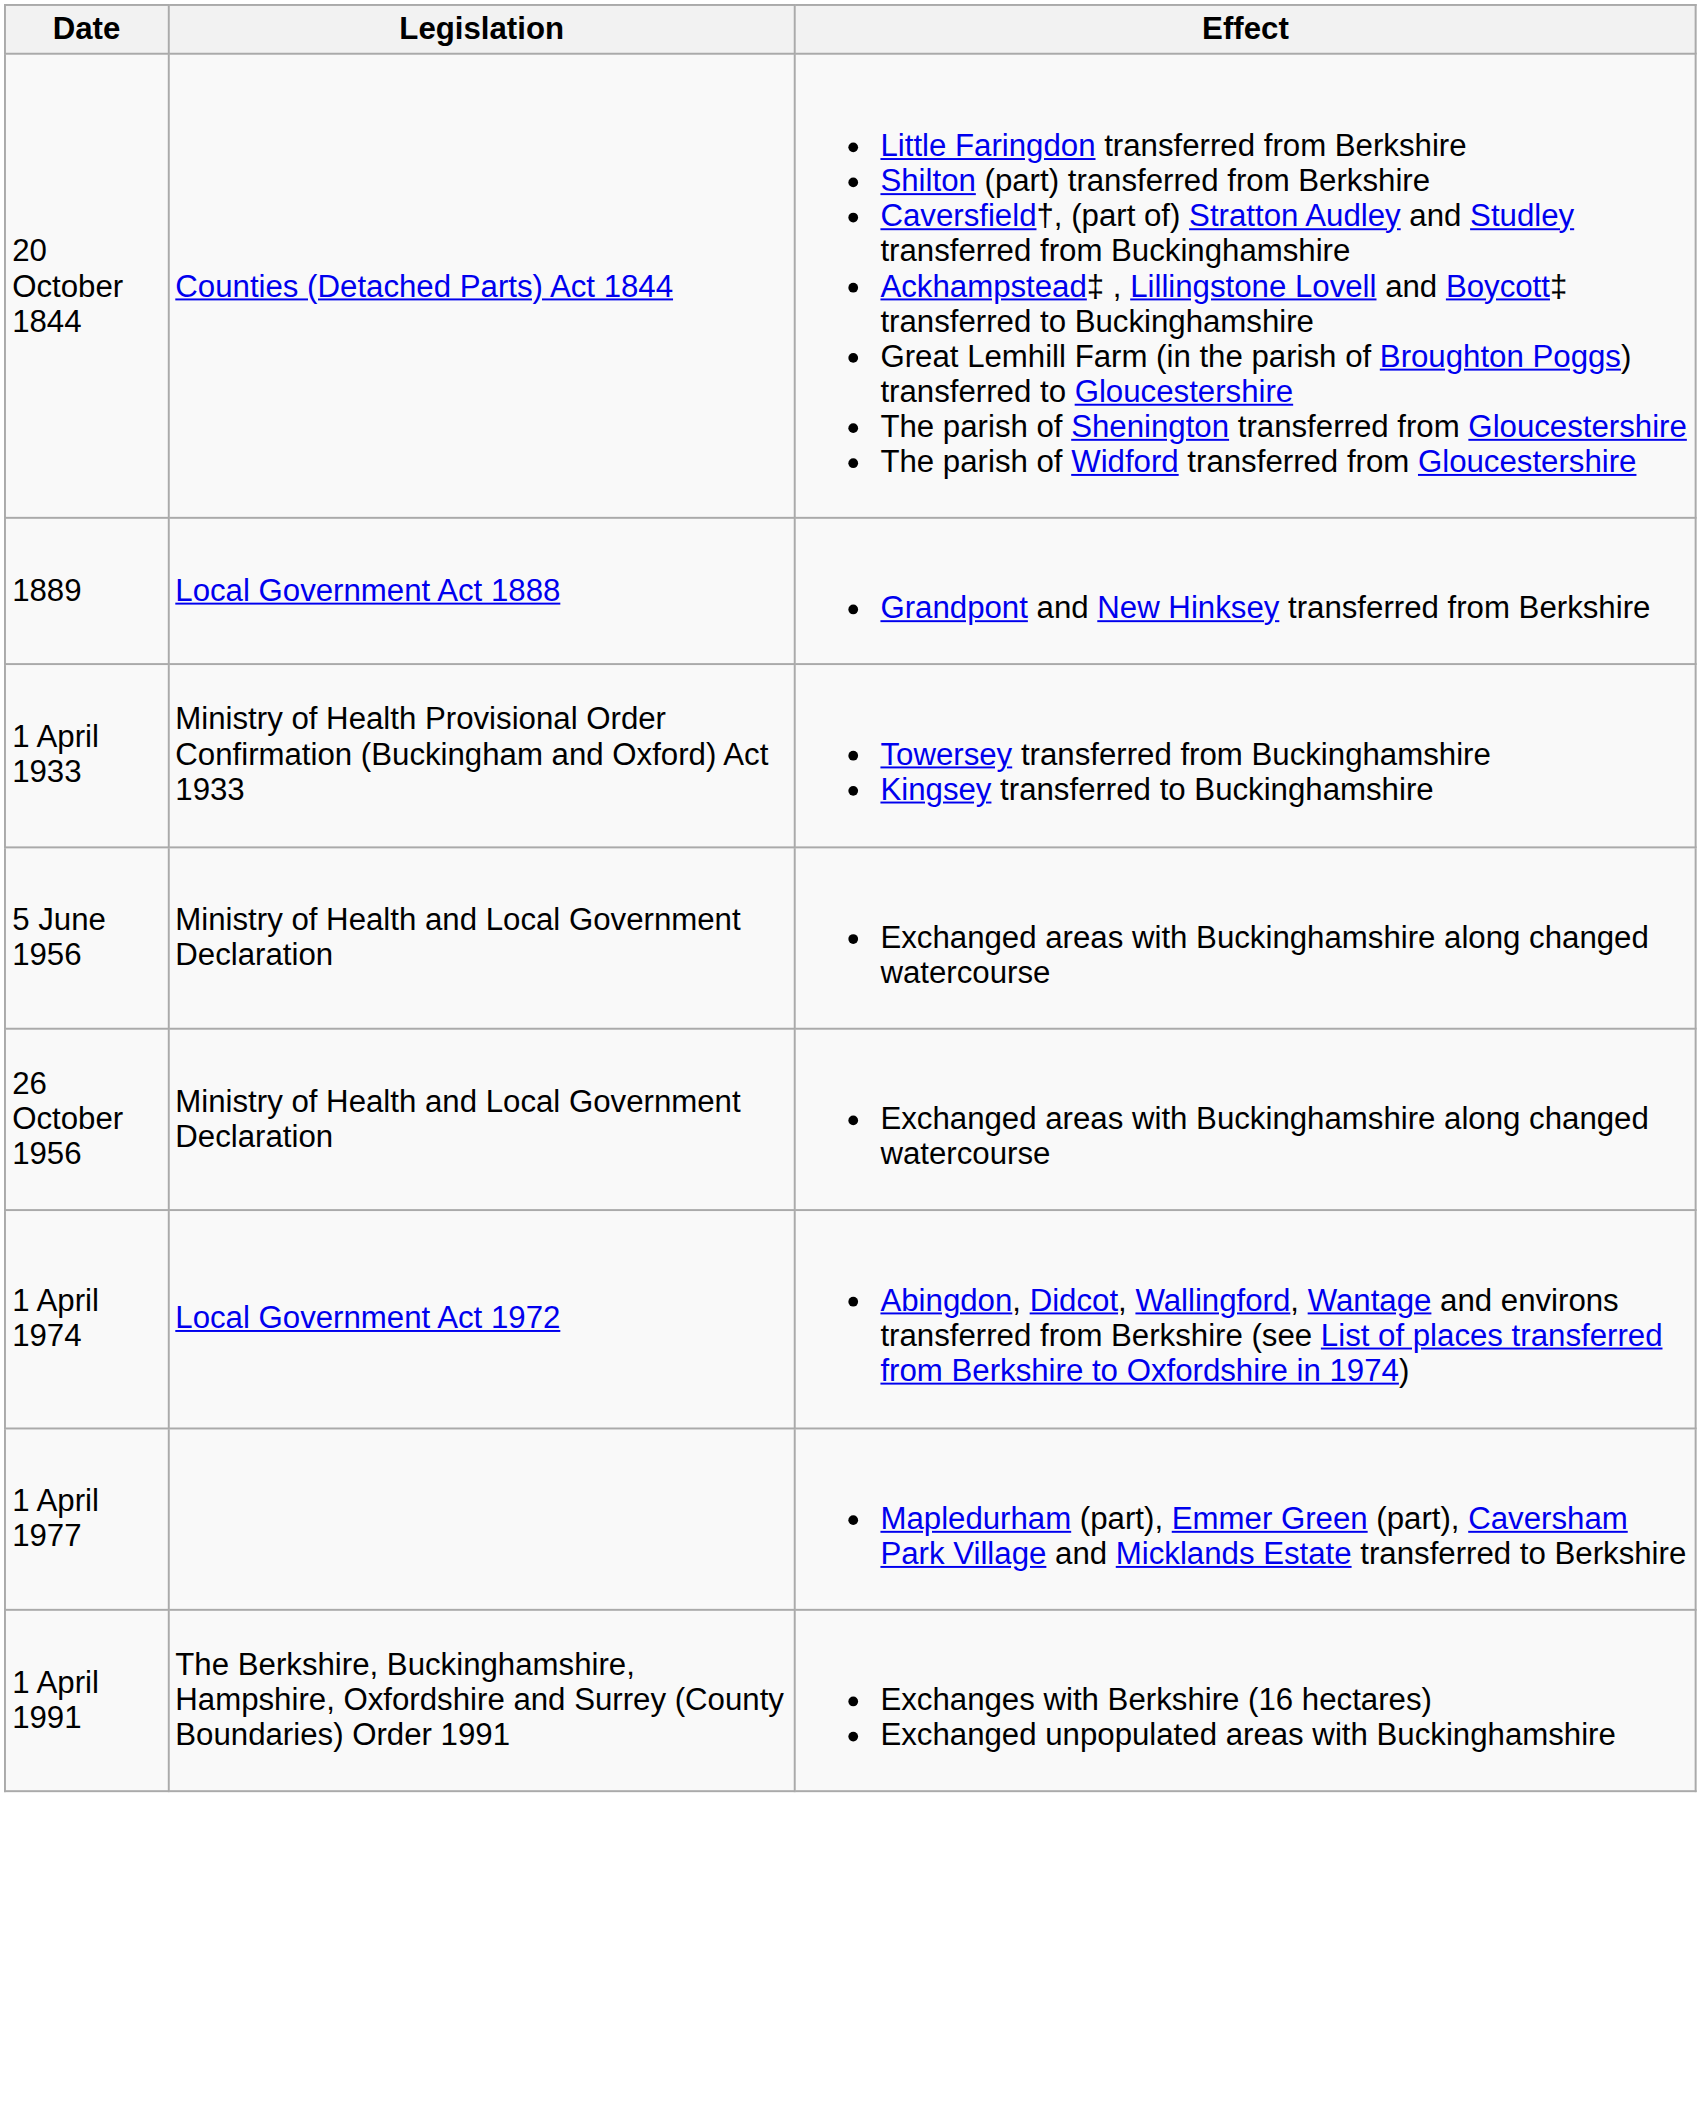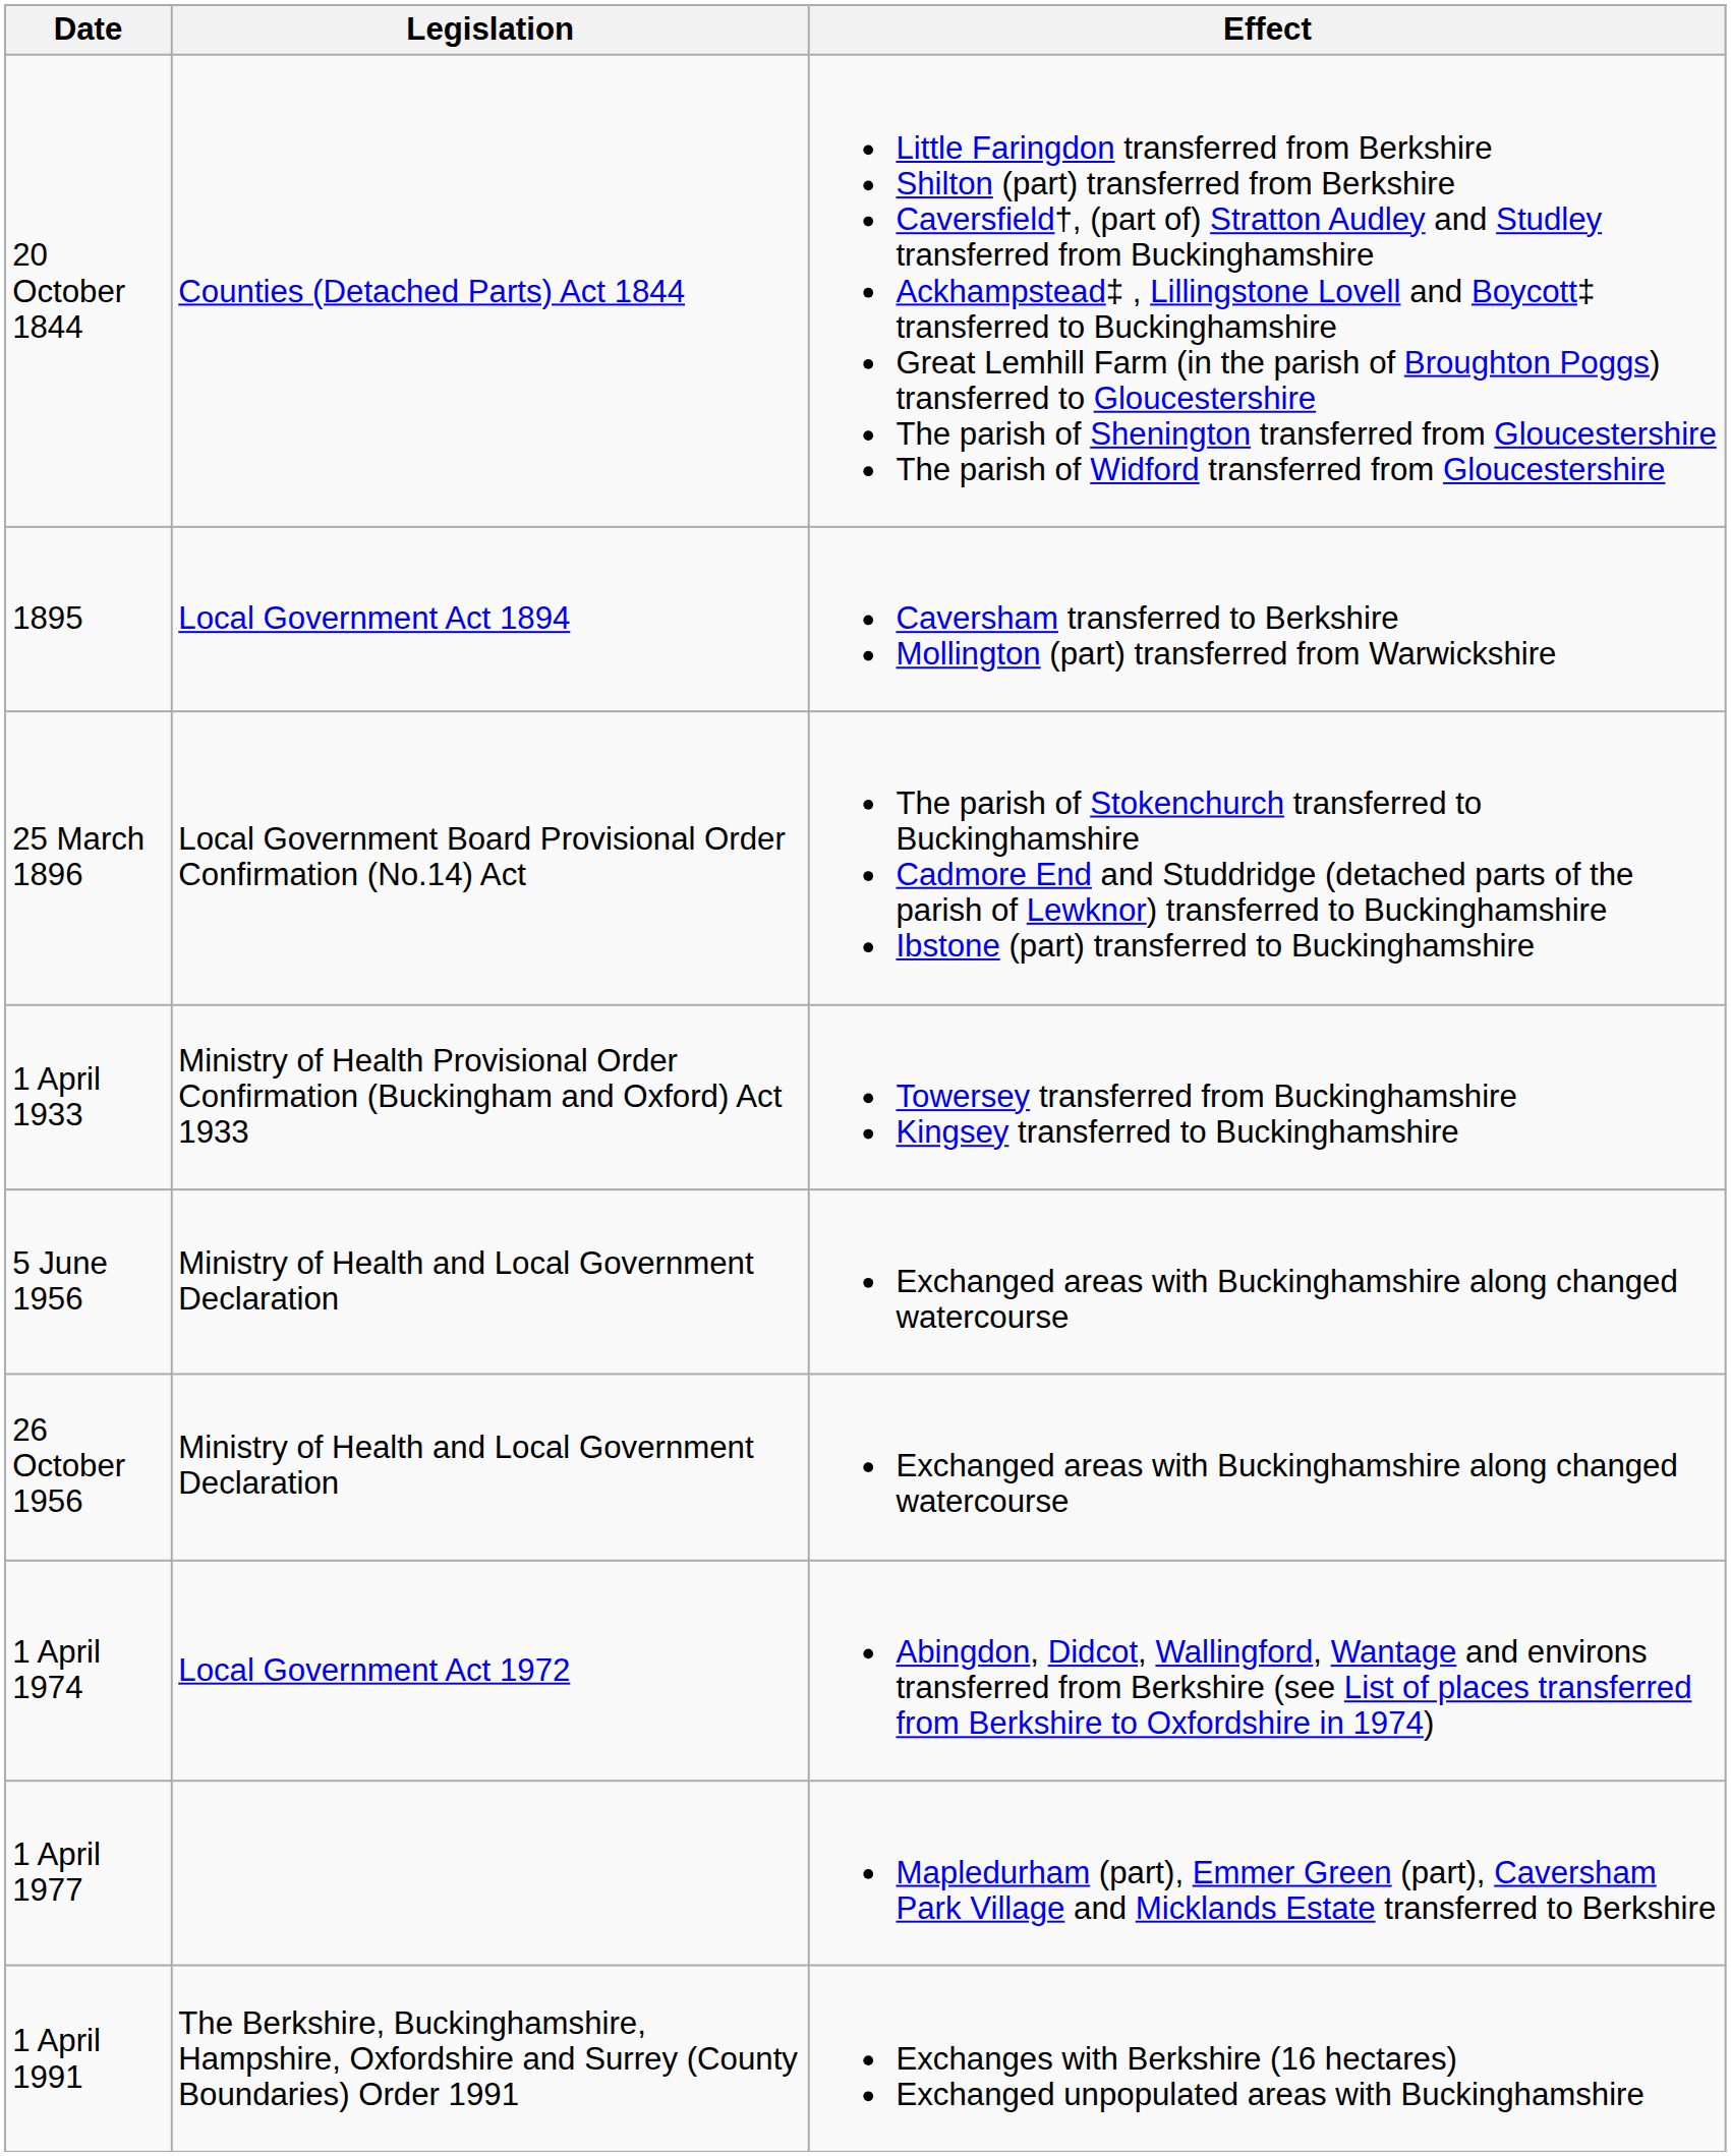 <table class="wikitable">
 <tr>
 <th>Date</th>
 <th>Legislation</th>
 <th>Effect</th>
 </tr>
 <tr>
 <td>20 October 1844</td>
 <td><a href='#'>Counties (Detached Parts) Act 1844</a></td>
 <td><br><ul><li><a href='#'>Little Faringdon</a> transferred from Berkshire</li><li><a href='#'>Shilton</a> (part) transferred from Berkshire</li><li><a href='#'>Caversfield</a>†, (part of) <a href='#'>Stratton Audley</a> and <a href='#'>Studley</a> transferred from Buckinghamshire</li><li><a href='#'>Ackhampstead</a>‡ , <a href='#'>Lillingstone Lovell</a> and <a href='#'>Boycott</a>‡ transferred to Buckinghamshire</li><li>Great Lemhill Farm (in the parish of <a href='#'>Broughton Poggs</a>) transferred to <a href='#'>Gloucestershire</a></li><li>The parish of <a href='#'>Shenington</a> transferred from <a href='#'>Gloucestershire</a></li><li>The parish of <a href='#'>Widford</a> transferred from <a href='#'>Gloucestershire</a></li></ul></td>
 </tr>
 <tr>
-<td>1889</td>
-<td><a href='#'>Local Government Act 1888</a></td>
-<td><br><ul><li><a href='#'>Grandpont</a> and <a href='#'>New Hinksey</a> transferred from Berkshire</li></ul></td>
+<td>1895</td>
+<td><a href='#'>Local Government Act 1894</a></td>
+<td><br><ul><li><a href='#'>Caversham</a> transferred to Berkshire</li><li><a href='#'>Mollington</a> (part) transferred from Warwickshire</li></ul></td>
+</tr>
+<tr>
+<td>25 March 1896</td>
+<td>Local Government Board Provisional Order Confirmation (No.14) Act</td>
+<td><br><ul><li>The parish of <a href='#'>Stokenchurch</a> transferred to Buckinghamshire</li><li><a href='#'>Cadmore End</a> and Studdridge (detached parts of the parish of <a href='#'>Lewknor</a>) transferred to Buckinghamshire</li><li><a href='#'>Ibstone</a> (part) transferred to Buckinghamshire</li></ul></td>
 </tr>
 <tr>
 <td>1 April 1933</td>
 <td>Ministry of Health Provisional Order Confirmation (Buckingham and Oxford) Act 1933</td>
 <td><br><ul><li><a href='#'>Towersey</a> transferred from Buckinghamshire</li><li><a href='#'>Kingsey</a> transferred to Buckinghamshire</li></ul></td>
 </tr>
 <tr>
 <td>5 June 1956</td>
 <td>Ministry of Health and Local Government Declaration</td>
 <td><br><ul><li>Exchanged areas with Buckinghamshire along changed watercourse</li></ul></td>
 </tr>
 <tr>
 <td>26 October 1956</td>
 <td>Ministry of Health and Local Government Declaration</td>
 <td><br><ul><li>Exchanged areas with Buckinghamshire along changed watercourse</li></ul></td>
 </tr>
 <tr>
 <td>1 April 1974</td>
 <td><a href='#'>Local Government Act 1972</a></td>
 <td><br><ul><li><a href='#'>Abingdon</a>, <a href='#'>Didcot</a>, <a href='#'>Wallingford</a>, <a href='#'>Wantage</a> and environs transferred from Berkshire (see <a href='#'>List of places transferred from Berkshire to Oxfordshire in 1974</a>)</li></ul></td>
 </tr>
 <tr>
 <td>1 April 1977</td>
 <td></td>
 <td><br><ul><li><a href='#'>Mapledurham</a> (part), <a href='#'>Emmer Green</a> (part), <a href='#'>Caversham Park Village</a> and <a href='#'>Micklands Estate</a> transferred to Berkshire</li></ul></td>
 </tr>
 <tr>
 <td>1 April 1991</td>
 <td>The Berkshire, Buckinghamshire, Hampshire, Oxfordshire and Surrey (County Boundaries) Order 1991</td>
 <td><br><ul><li>Exchanges with Berkshire (16 hectares)</li><li>Exchanged unpopulated areas with Buckinghamshire</li></ul></td>
 </tr>
 </table>
